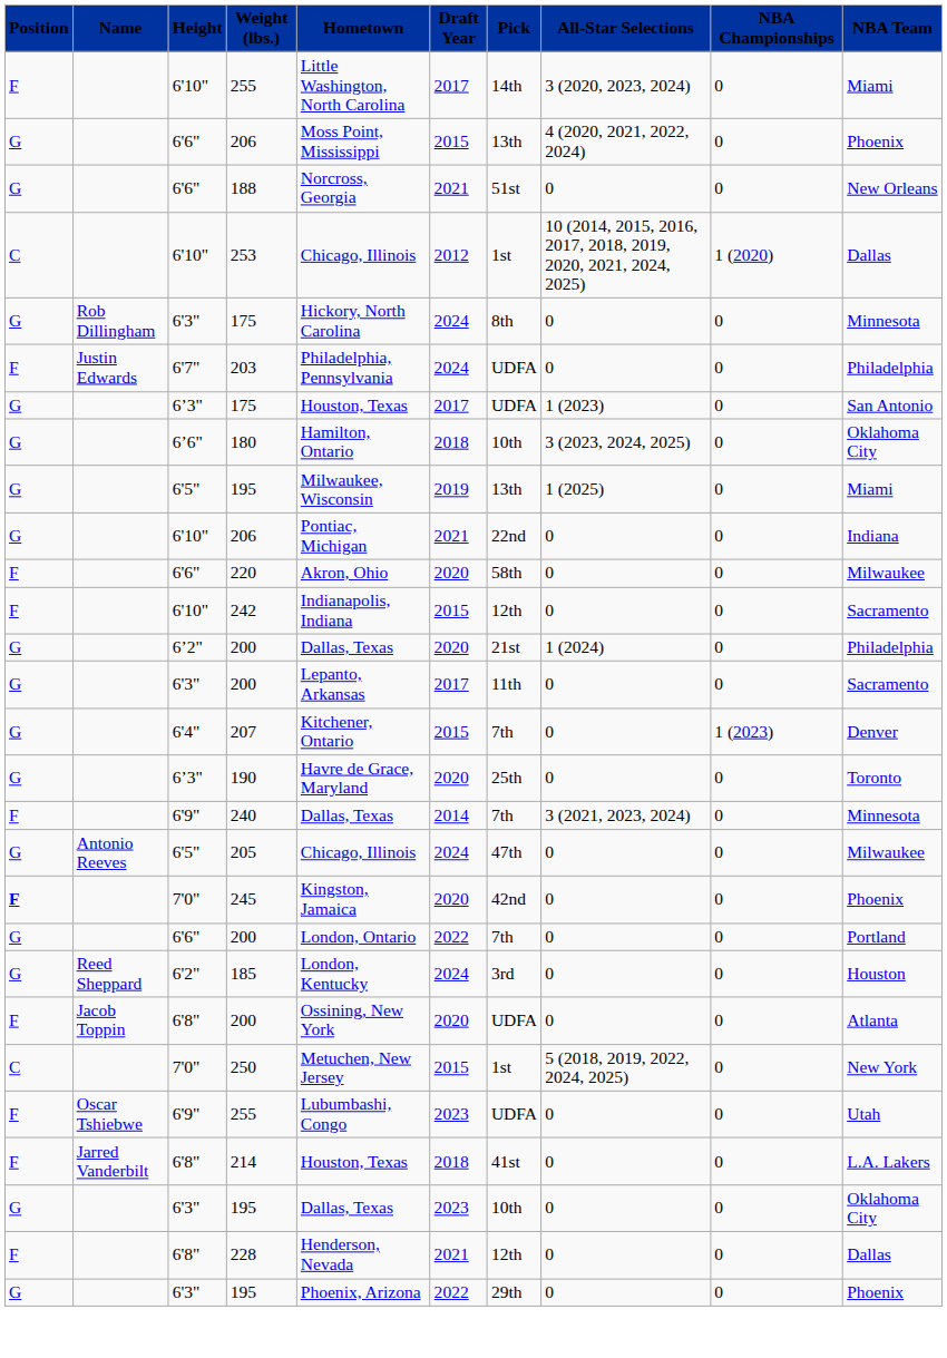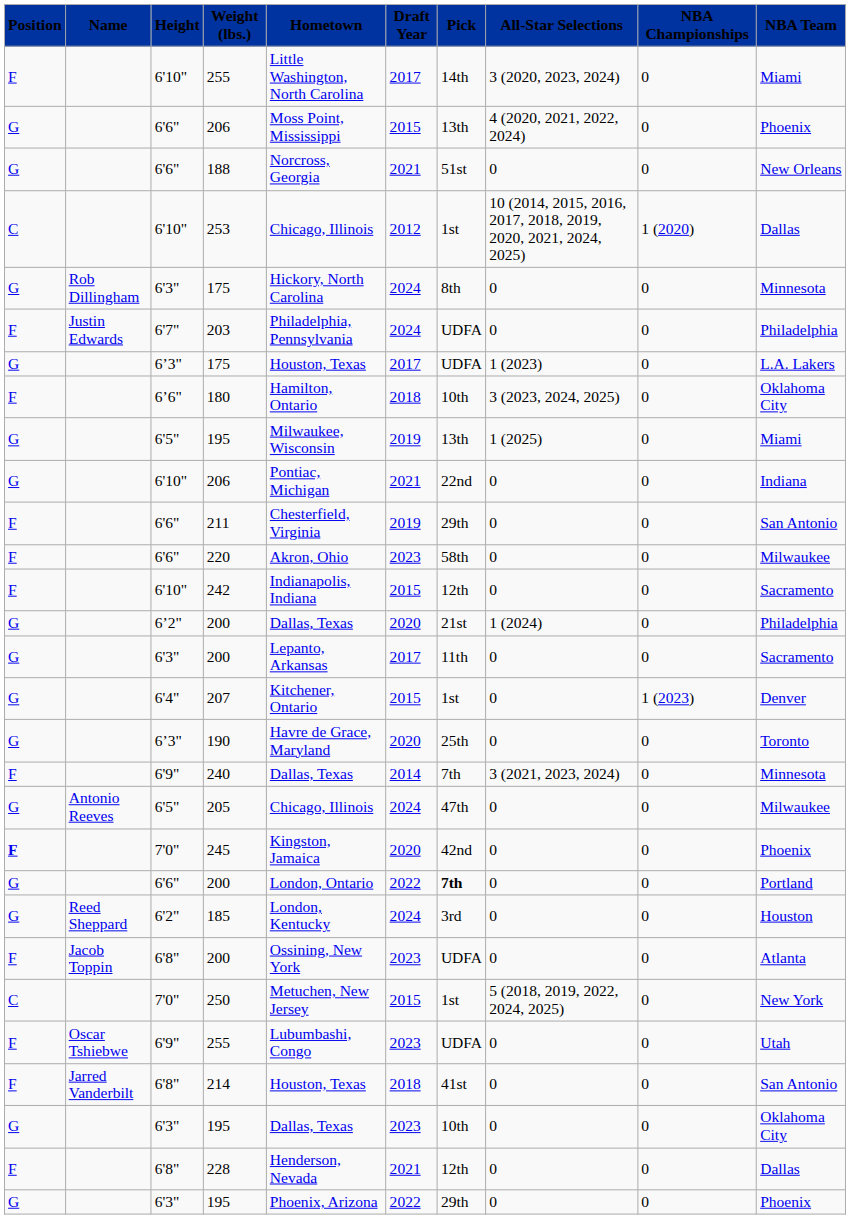 <table class="wikitable sortable">
 <tr>
 <th style="background:#0033A0;"><span>Position</span></th>
 <th style="background:#0033A0;"><span>Name</span></th>
 <th style="background:#0033A0;"><span>Height</span></th>
 <th style="background:#0033A0;"><span>Weight (lbs.)</span></th>
 <th style="background:#0033A0;"><span>Hometown</span></th>
 <th style="background:#0033A0;"><span>Draft Year</span></th>
 <th style="background:#0033A0;"><span>Pick</span></th>
 <th style="background:#0033A0;"><span>All-Star Selections</span></th>
 <th style="background:#0033A0;"><span>NBA Championships</span></th>
 <th style="background:#0033A0;"><span>NBA Team</span></th>
 </tr>
 <tr>
 <td><a href='#'>F</a></td>
 <td></td>
 <td>6'10"</td>
 <td>255</td>
 <td><a href='#'>Little Washington, North Carolina</a></td>
 <td><a href='#'>2017</a></td>
 <td>14th</td>
 <td>3 (2020, 2023, 2024)</td>
 <td>0</td>
 <td><a href='#'>Miami</a></td>
 </tr>
 <tr>
 <td><a href='#'>G</a></td>
 <td></td>
 <td>6'6"</td>
 <td>206</td>
 <td><a href='#'>Moss Point, Mississippi</a></td>
 <td><a href='#'>2015</a></td>
 <td>13th</td>
 <td>4 (2020, 2021, 2022, 2024)</td>
 <td>0</td>
 <td><a href='#'>Phoenix</a></td>
 </tr>
 <tr>
 <td><a href='#'>G</a></td>
 <td></td>
 <td>6'6"</td>
 <td>188</td>
 <td><a href='#'>Norcross, Georgia</a></td>
 <td><a href='#'>2021</a></td>
 <td>51st</td>
 <td>0</td>
 <td>0</td>
 <td><a href='#'>New Orleans</a></td>
 </tr>
 <tr>
 <td><a href='#'>C</a></td>
 <td></td>
 <td>6'10"</td>
 <td>253</td>
 <td><a href='#'>Chicago, Illinois</a></td>
 <td><a href='#'>2012</a></td>
 <td>1st</td>
 <td>10 (2014, 2015, 2016, 2017, 2018, 2019, 2020, 2021, 2024, 2025)</td>
 <td>1 (<a href='#'>2020</a>)</td>
 <td><a href='#'>Dallas</a></td>
 </tr>
 <tr>
 <td><a href='#'>G</a></td>
 <td><a href='#'>Rob Dillingham</a></td>
 <td>6'3"</td>
 <td>175</td>
 <td><a href='#'>Hickory, North Carolina</a></td>
 <td><a href='#'>2024</a></td>
 <td>8th</td>
 <td>0</td>
 <td>0</td>
 <td><a href='#'>Minnesota</a></td>
 </tr>
 <tr>
 <td><a href='#'>F</a></td>
 <td><a href='#'>Justin Edwards</a></td>
 <td>6'7"</td>
 <td>203</td>
 <td><a href='#'>Philadelphia, Pennsylvania</a></td>
 <td><a href='#'>2024</a></td>
 <td>UDFA</td>
 <td>0</td>
 <td>0</td>
 <td><a href='#'>Philadelphia</a></td>
 </tr>
 <tr>
 <td><a href='#'>G</a></td>
 <td></td>
 <td>6’3"</td>
 <td>175</td>
 <td><a href='#'>Houston, Texas</a></td>
 <td><a href='#'>2017</a></td>
 <td>UDFA</td>
 <td>1 (2023)</td>
 <td>0</td>
-<td><a href='#'>San Antonio</a></td>
+<td><a href='#'>L.A. Lakers</a></td>
 </tr>
 <tr>
-<td><a href='#'>G</a></td>
+<td><a href='#'>F</a></td>
 <td></td>
 <td>6’6"</td>
 <td>180</td>
 <td><a href='#'>Hamilton, Ontario</a></td>
 <td><a href='#'>2018</a></td>
 <td>10th</td>
 <td>3 (2023, 2024, 2025)</td>
 <td>0</td>
 <td><a href='#'>Oklahoma City</a></td>
 </tr>
 <tr>
 <td><a href='#'>G</a></td>
 <td></td>
 <td>6'5"</td>
 <td>195</td>
 <td><a href='#'>Milwaukee, Wisconsin</a></td>
 <td><a href='#'>2019</a></td>
 <td>13th</td>
 <td>1 (2025)</td>
 <td>0</td>
 <td><a href='#'>Miami</a></td>
 </tr>
 <tr>
 <td><a href='#'>G</a></td>
 <td></td>
 <td>6'10"</td>
 <td>206</td>
 <td><a href='#'>Pontiac, Michigan</a></td>
 <td><a href='#'>2021</a></td>
 <td>22nd</td>
 <td>0</td>
 <td>0</td>
 <td><a href='#'>Indiana</a></td>
 </tr>
 <tr>
 <td><a href='#'>F</a></td>
 <td></td>
 <td>6'6"</td>
+<td>211</td>
+<td><a href='#'>Chesterfield, Virginia</a></td>
+<td><a href='#'>2019</a></td>
+<td>29th</td>
+<td>0</td>
+<td>0</td>
+<td><a href='#'>San Antonio</a></td>
+</tr>
+<tr>
+<td><a href='#'>F</a></td>
+<td></td>
+<td>6'6"</td>
 <td>220</td>
 <td><a href='#'>Akron, Ohio</a></td>
-<td><a href='#'>2020</a></td>
+<td><a href='#'>2023</a></td>
 <td>58th</td>
 <td>0</td>
 <td>0</td>
 <td><a href='#'>Milwaukee</a></td>
 </tr>
 <tr>
 <td><a href='#'>F</a></td>
 <td></td>
 <td>6'10"</td>
 <td>242</td>
 <td><a href='#'>Indianapolis, Indiana</a></td>
 <td><a href='#'>2015</a></td>
 <td>12th</td>
 <td>0</td>
 <td>0</td>
 <td><a href='#'>Sacramento</a></td>
 </tr>
 <tr>
 <td><a href='#'>G</a></td>
 <td></td>
 <td>6’2"</td>
 <td>200</td>
 <td><a href='#'>Dallas, Texas</a></td>
 <td><a href='#'>2020</a></td>
 <td>21st</td>
 <td>1 (2024)</td>
 <td>0</td>
 <td><a href='#'>Philadelphia</a></td>
 </tr>
 <tr>
 <td><a href='#'>G</a></td>
 <td></td>
 <td>6'3"</td>
 <td>200</td>
 <td><a href='#'>Lepanto, Arkansas</a></td>
 <td><a href='#'>2017</a></td>
 <td>11th</td>
 <td>0</td>
 <td>0</td>
 <td><a href='#'>Sacramento</a></td>
 </tr>
 <tr>
 <td><a href='#'>G</a></td>
 <td></td>
 <td>6'4"</td>
 <td>207</td>
 <td><a href='#'>Kitchener, Ontario</a></td>
 <td><a href='#'>2015</a></td>
-<td>7th</td>
+<td>1st</td>
 <td>0</td>
 <td>1 (<a href='#'>2023</a>)</td>
 <td><a href='#'>Denver</a></td>
 </tr>
 <tr>
 <td><a href='#'>G</a></td>
 <td></td>
 <td>6’3"</td>
 <td>190</td>
 <td><a href='#'>Havre de Grace, Maryland</a></td>
 <td><a href='#'>2020</a></td>
 <td>25th</td>
 <td>0</td>
 <td>0</td>
 <td><a href='#'>Toronto</a></td>
 </tr>
 <tr>
 <td><a href='#'>F</a></td>
 <td></td>
 <td>6'9"</td>
 <td>240</td>
 <td><a href='#'>Dallas, Texas</a></td>
 <td><a href='#'>2014</a></td>
 <td>7th</td>
 <td>3 (2021, 2023, 2024)</td>
 <td>0</td>
 <td><a href='#'>Minnesota</a></td>
 </tr>
 <tr>
 <td><a href='#'>G</a></td>
 <td><a href='#'>Antonio Reeves</a></td>
 <td>6'5"</td>
 <td>205</td>
 <td><a href='#'>Chicago, Illinois</a></td>
 <td><a href='#'>2024</a></td>
 <td>47th</td>
 <td>0</td>
 <td>0</td>
 <td><a href='#'>Milwaukee</a></td>
 </tr>
 <tr>
 <td><strong><a href='#'>F</a></strong></td>
 <td></td>
 <td>7'0"</td>
 <td>245</td>
 <td><a href='#'>Kingston, Jamaica</a></td>
 <td><a href='#'>2020</a></td>
 <td>42nd</td>
 <td>0</td>
 <td>0</td>
 <td><a href='#'>Phoenix</a></td>
 </tr>
 <tr>
 <td><a href='#'>G</a></td>
 <td></td>
 <td>6'6"</td>
 <td>200</td>
 <td><a href='#'>London, Ontario</a></td>
 <td><a href='#'>2022</a></td>
-<td>7th</td>
+<td><strong>7th</strong></td>
 <td>0</td>
 <td>0</td>
 <td><a href='#'>Portland</a></td>
 </tr>
 <tr>
 <td><a href='#'>G</a></td>
 <td><a href='#'>Reed Sheppard</a></td>
 <td>6'2"</td>
 <td>185</td>
 <td><a href='#'>London, Kentucky</a></td>
 <td><a href='#'>2024</a></td>
 <td>3rd</td>
 <td>0</td>
 <td>0</td>
 <td><a href='#'>Houston</a></td>
 </tr>
 <tr>
 <td><a href='#'>F</a></td>
 <td><a href='#'>Jacob Toppin</a></td>
 <td>6'8"</td>
 <td>200</td>
 <td><a href='#'>Ossining, New York</a></td>
-<td><a href='#'>2020</a></td>
+<td><a href='#'>2023</a></td>
 <td>UDFA</td>
 <td>0</td>
 <td>0</td>
 <td><a href='#'>Atlanta</a></td>
 </tr>
 <tr>
 <td><a href='#'>C</a></td>
 <td></td>
 <td>7'0"</td>
 <td>250</td>
 <td><a href='#'>Metuchen, New Jersey</a></td>
 <td><a href='#'>2015</a></td>
 <td>1st</td>
 <td>5 (2018, 2019, 2022, 2024, 2025)</td>
 <td>0</td>
 <td><a href='#'>New York</a></td>
 </tr>
 <tr>
 <td><a href='#'>F</a></td>
 <td><a href='#'>Oscar Tshiebwe</a></td>
 <td>6'9"</td>
 <td>255</td>
 <td><a href='#'>Lubumbashi, Congo</a></td>
 <td><a href='#'>2023</a></td>
 <td>UDFA</td>
 <td>0</td>
 <td>0</td>
 <td><a href='#'>Utah</a></td>
 </tr>
 <tr>
 <td><a href='#'>F</a></td>
 <td><a href='#'>Jarred Vanderbilt</a></td>
 <td>6'8"</td>
 <td>214</td>
 <td><a href='#'>Houston, Texas</a></td>
 <td><a href='#'>2018</a></td>
 <td>41st</td>
 <td>0</td>
 <td>0</td>
-<td><a href='#'>L.A. Lakers</a></td>
+<td><a href='#'>San Antonio</a></td>
 </tr>
 <tr>
 <td><a href='#'>G</a></td>
 <td></td>
 <td>6'3"</td>
 <td>195</td>
 <td><a href='#'>Dallas, Texas</a></td>
 <td><a href='#'>2023</a></td>
 <td>10th</td>
 <td>0</td>
 <td>0</td>
 <td><a href='#'>Oklahoma City</a></td>
 </tr>
 <tr>
 <td><a href='#'>F</a></td>
 <td></td>
 <td>6'8"</td>
 <td>228</td>
 <td><a href='#'>Henderson, Nevada</a></td>
 <td><a href='#'>2021</a></td>
 <td>12th</td>
 <td>0</td>
 <td>0</td>
 <td><a href='#'>Dallas</a></td>
 </tr>
 <tr>
 <td><a href='#'>G</a></td>
 <td></td>
 <td>6'3"</td>
 <td>195</td>
 <td><a href='#'>Phoenix, Arizona</a></td>
 <td><a href='#'>2022</a></td>
 <td>29th</td>
 <td>0</td>
 <td>0</td>
 <td><a href='#'>Phoenix</a></td>
 </tr>
 </table>
